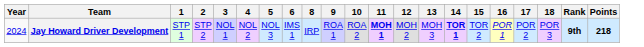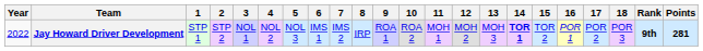 <table class="wikitable" style="text-align:center; font-size:85%">
 <tr>
 <th>Year</th>
 <th>Team</th>
 <th>1</th>
 <th>2</th>
 <th>3</th>
 <th>4</th>
 <th>5</th>
 <th>6</th>
+<th>7</th>
 <th>8</th>
 <th>9</th>
 <th>10</th>
 <th>11</th>
 <th>12</th>
 <th>13</th>
 <th>14</th>
 <th>15</th>
 <th>16</th>
 <th>17</th>
 <th>18</th>
 <th>Rank</th>
 <th>Points</th>
 </tr>
 <tr>
-<td><a href='#'>2024</a></td>
+<td><a href='#'>2022</a></td>
 <th nowrap><a href='#'>Jay Howard Driver Development</a></th>
 <td style="background:#DFFFDF;"><a href='#'>STP<br>1</a><br></td>
 <td style="background:#EFCFFF;"><a href='#'>STP<br>2</a><br></td>
 <td style="background:#CFCFFF;"><a href='#'>NOL<br>1</a><br></td>
 <td style="background:#EFCFFF;"><a href='#'>NOL<br>2</a><br></td>
 <td style="background:#CFEAFF;"><a href='#'>NOL<br>3</a><br></td>
 <td style="background:#CFEAFF;"><a href='#'>IMS<br>1</a><br></td>
+<td style="background:#CFEAFF;"><a href='#'>IMS<br>2</a><br></td>
 <td style="background:#CFEAFF;"><a href='#'>IRP</a><br></td>
 <td style="background:#CFCFFF;"><a href='#'>ROA<br>1</a><br></td>
 <td style="background:#DFDFDF;"><a href='#'>ROA<br>2</a><br></td>
-<td style="background:#EFCFFF;"><strong><a href='#'>MOH<br>1</a><br></strong></td>
+<td style="background:#EFCFFF;"><a href='#'>MOH<br>1</a><br></td>
 <td style="background:#DFDFDF;"><a href='#'>MOH<br>2</a><br></td>
 <td style="background:#EFCFFF;"><a href='#'>MOH<br>3</a><br></td>
 <td style="background:#EFCFFF;"><strong><a href='#'>TOR<br>1</a><br></strong></td>
 <td style="background:#CFEAFF;"><a href='#'>TOR<br>2</a><br></td>
 <td style="background:#FFFFBF;"><em><a href='#'>POR<br>1</a></em><br></td>
 <td style="background:#CFEAFF;"><a href='#'>POR<br>2</a><br></td>
 <td style="background:#EFCFFF;"><a href='#'>POR<br>3</a><br></td>
 <th style="background:#CFEAFF;">9th</th>
-<th style="background:#CFEAFF;">218</th>
+<th style="background:#CFEAFF;">281</th>
 </tr>
 </table>
